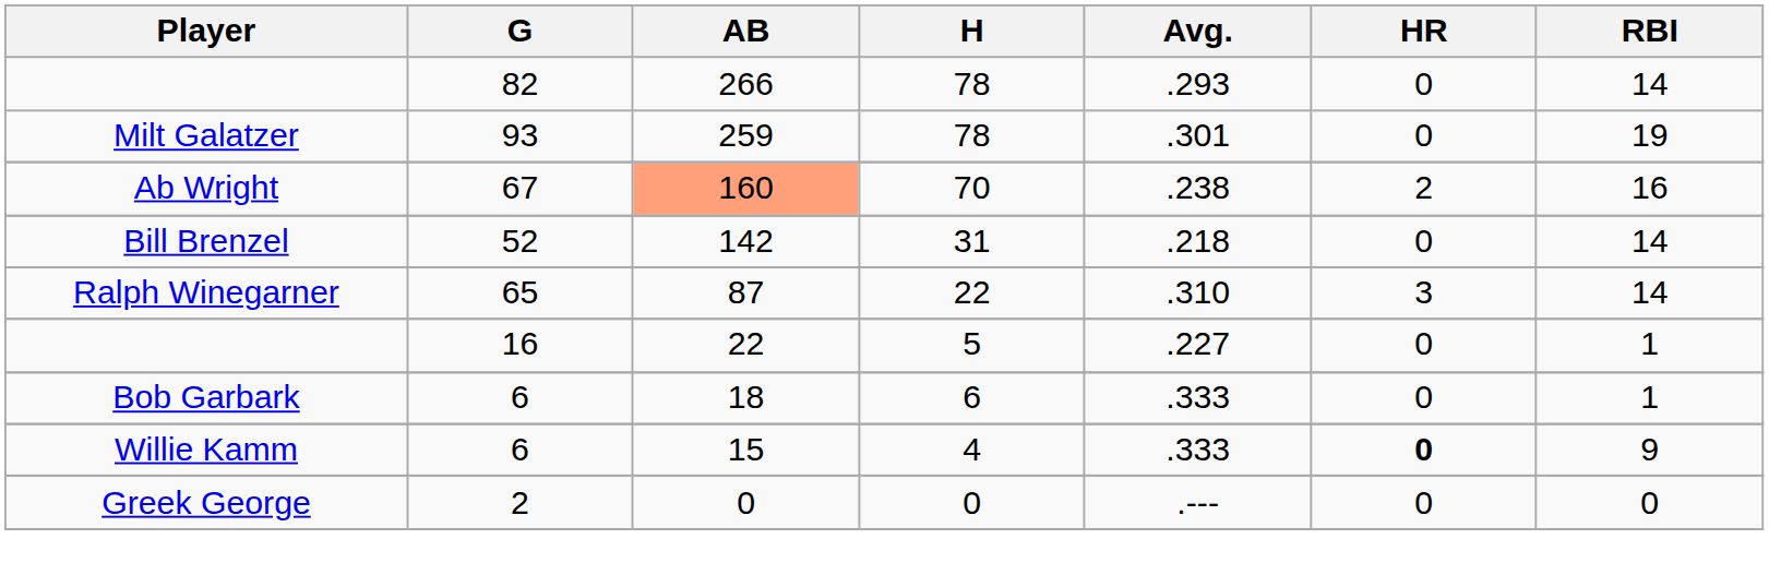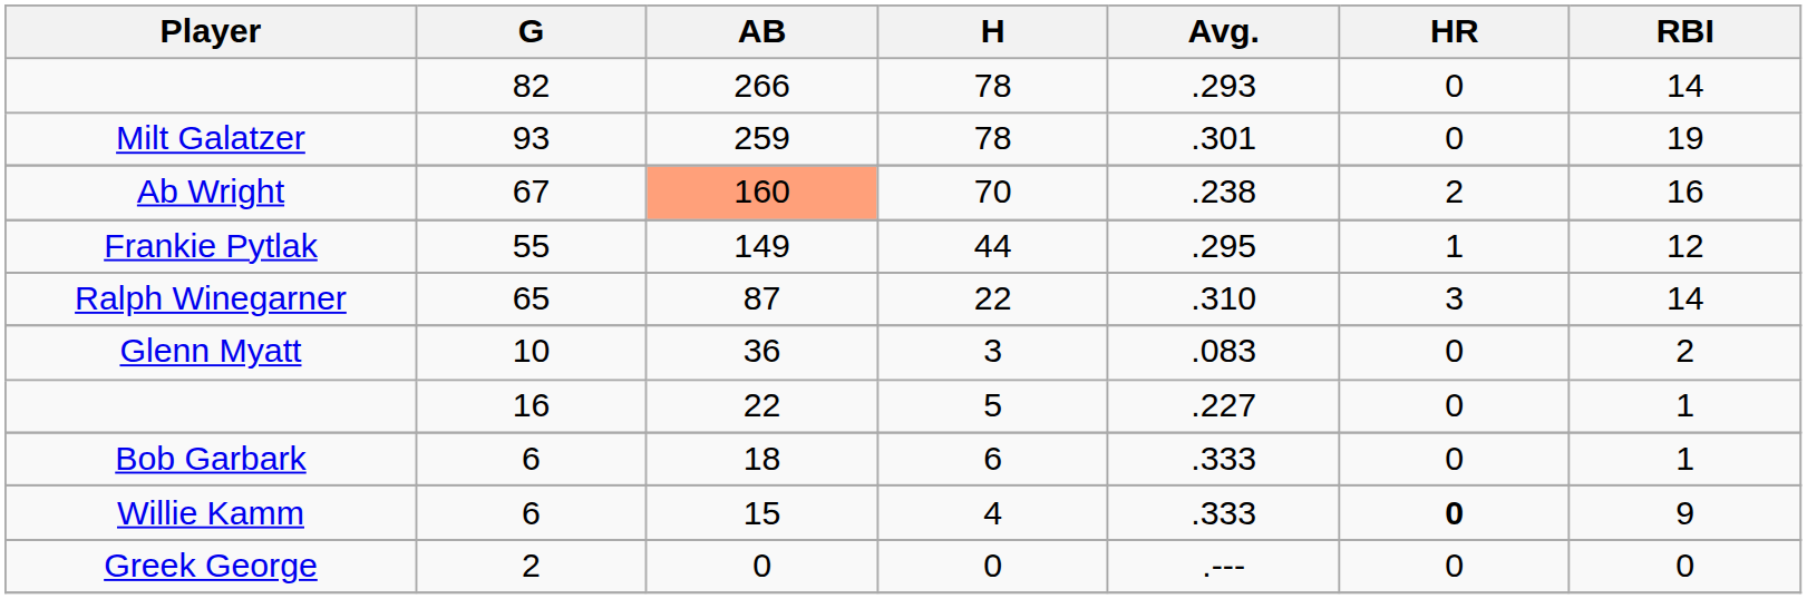 <table class="wikitable sortable">
 <tr>
 <th bgcolor="#DDDDFF" width="16%">Player</th>
 <th bgcolor="#DDDDFF" width="9%">G</th>
 <th bgcolor="#DDDDFF" width="9%">AB</th>
 <th bgcolor="#DDDDFF" width="9%">H</th>
 <th bgcolor="#DDDDFF" width="9%">Avg.</th>
 <th bgcolor="#DDDDFF" width="9%">HR</th>
 <th bgcolor="#DDDDFF" width="9%">RBI</th>
 </tr>
 <tr align="center">
 <td></td>
 <td>82</td>
 <td>266</td>
 <td>78</td>
 <td>.293</td>
 <td>0</td>
 <td>14</td>
 </tr>
 <tr align=center>
 <td><a href='#'>Milt Galatzer</a></td>
 <td>93</td>
 <td>259</td>
 <td>78</td>
 <td>.301</td>
 <td>0</td>
 <td>19</td>
 </tr>
 <tr align="center">
 </tr>
 <tr>
 </tr>
 <tr align="center">
 <td><a href='#'>Ab Wright</a></td>
 <td>67</td>
 <td style="background: lightsalmon;">160</td>
 <td>70</td>
 <td>.238</td>
 <td>2</td>
 <td>16</td>
 </tr>
 <tr>
 </tr>
+<tr align="center">
+<td><a href='#'>Frankie Pytlak</a></td>
+<td>55</td>
+<td>149</td>
+<td>44</td>
+<td>.295</td>
+<td>1</td>
+<td>12</td>
+</tr>
 <tr>
-</tr>
-<tr align="center">
-<td><a href='#'>Bill Brenzel</a></td>
-<td>52</td>
-<td>142</td>
-<td>31</td>
-<td>.218</td>
-<td>0</td>
-<td>14</td>
 </tr>
 <tr>
 </tr>
 <tr align="center">
 <td><a href='#'>Ralph Winegarner</a></td>
 <td>65</td>
 <td>87</td>
 <td>22</td>
 <td>.310</td>
 <td>3</td>
 <td>14</td>
 </tr>
 <tr>
+</tr>
+<tr align="center">
+<td><a href='#'>Glenn Myatt</a></td>
+<td>10</td>
+<td>36</td>
+<td>3</td>
+<td>.083</td>
+<td>0</td>
+<td>2</td>
 </tr>
 <tr align="center">
 <td></td>
 <td>16</td>
 <td>22</td>
 <td>5</td>
 <td>.227</td>
 <td>0</td>
 <td>1</td>
 </tr>
 <tr>
 </tr>
 <tr align="center">
 <td><a href='#'>Bob Garbark</a></td>
 <td>6</td>
 <td>18</td>
 <td>6</td>
 <td>.333</td>
 <td>0</td>
 <td>1</td>
 </tr>
 <tr>
 </tr>
 <tr align="center">
 <td><a href='#'>Willie Kamm</a></td>
 <td>6</td>
 <td>15</td>
 <td>4</td>
 <td>.333</td>
 <td><strong>0</strong></td>
 <td>9</td>
 </tr>
 <tr>
 </tr>
 <tr align="center">
 <td><a href='#'>Greek George</a></td>
 <td>2</td>
 <td>0</td>
 <td>0</td>
 <td>.---</td>
 <td>0</td>
 <td>0</td>
 </tr>
 <tr align="center">
 </tr>
 </table>
